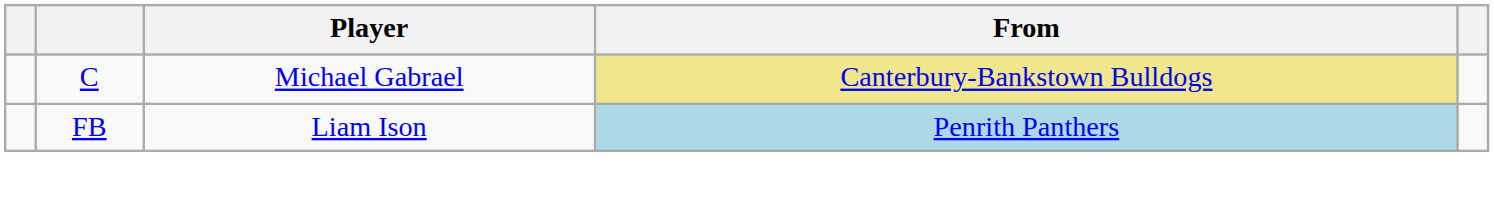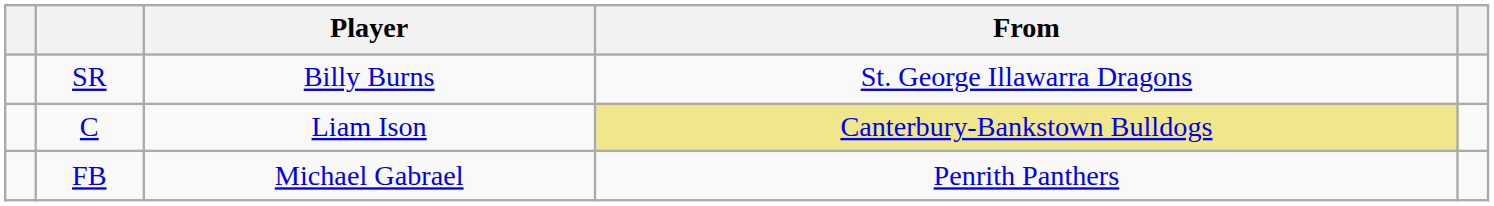 <table class="wikitable sortable" style="width:50%; font-size:75%;">
 <tr>
 <th></th>
 <th></th>
 <th>Player</th>
 <th>From</th>
 <th></th>
 </tr>
 <tr>
 <td align="center"></td>
+<td align="center"><a href='#'>SR</a></td>
+<td align="center"><a href='#'>Billy Burns</a></td>
+<td align="center"> <a href='#'>St. George Illawarra Dragons</a></td>
+<td align="center"></td>
+</tr>
+<tr>
+<td align="center"></td>
 <td align="center"><a href='#'>C</a></td>
-<td align="center"><a href='#'>Michael Gabrael</a></td>
+<td align="center"><a href='#'>Liam Ison</a></td>
 <td align="center" style="background: khaki;"> <a href='#'>Canterbury-Bankstown Bulldogs</a></td>
 <td align="center"></td>
 </tr>
 <tr>
 <td align="center"></td>
 <td align="center"><a href='#'>FB</a></td>
-<td align="center"><a href='#'>Liam Ison</a></td>
-<td align="center" style="background: lightblue;"> <a href='#'>Penrith Panthers</a></td>
+<td align="center"><a href='#'>Michael Gabrael</a></td>
+<td align="center"> <a href='#'>Penrith Panthers</a></td>
 <td align="center"></td>
 </tr>
 </table>
